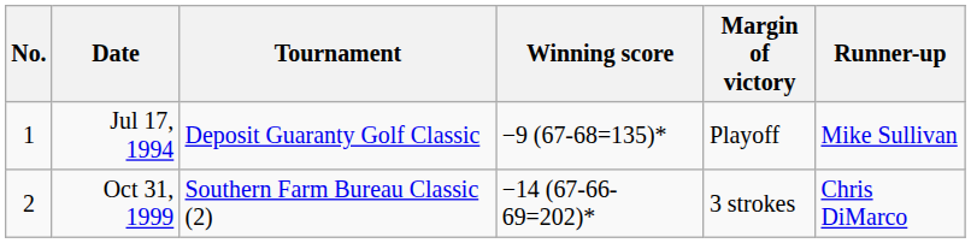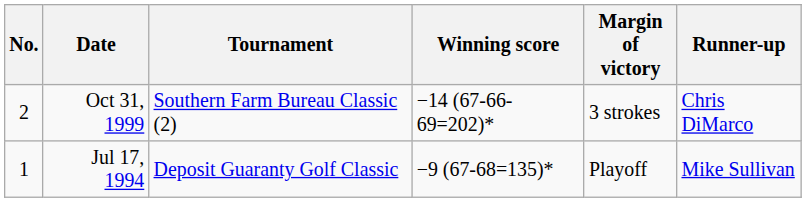 <table class="wikitable" style="font-size:95%;">
 <tr>
 <th>No.</th>
 <th>Date</th>
 <th>Tournament</th>
 <th>Winning score</th>
 <th>Margin of<br>victory</th>
 <th>Runner-up</th>
 </tr>
 <tr>
+<td align=center>2</td>
+<td align=right>Oct 31, <a href='#'>1999</a></td>
+<td><a href='#'>Southern Farm Bureau Classic</a> (2)</td>
+<td>−14 (67-66-69=202)*</td>
+<td>3 strokes</td>
+<td> <a href='#'>Chris DiMarco</a></td>
+</tr>
+<tr>
 <td align=center>1</td>
 <td align=right>Jul 17, <a href='#'>1994</a></td>
 <td><a href='#'>Deposit Guaranty Golf Classic</a></td>
 <td>−9 (67-68=135)*</td>
 <td>Playoff</td>
 <td> <a href='#'>Mike Sullivan</a></td>
 </tr>
-<tr>
-<td align=center>2</td>
-<td align=right>Oct 31, <a href='#'>1999</a></td>
-<td><a href='#'>Southern Farm Bureau Classic</a> (2)</td>
-<td>−14 (67-66-69=202)*</td>
-<td>3 strokes</td>
-<td> <a href='#'>Chris DiMarco</a></td>
-</tr>
 </table>
